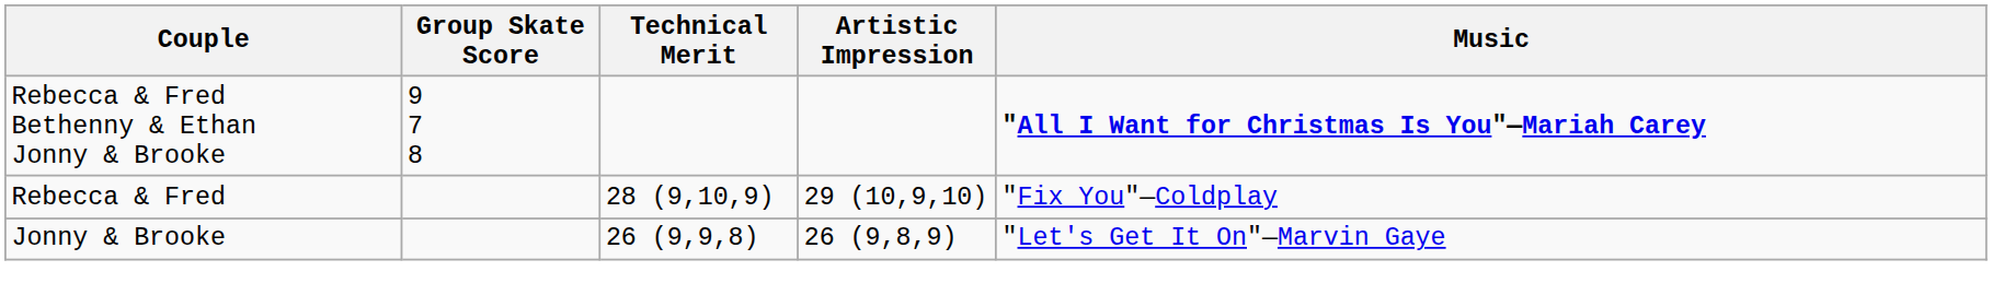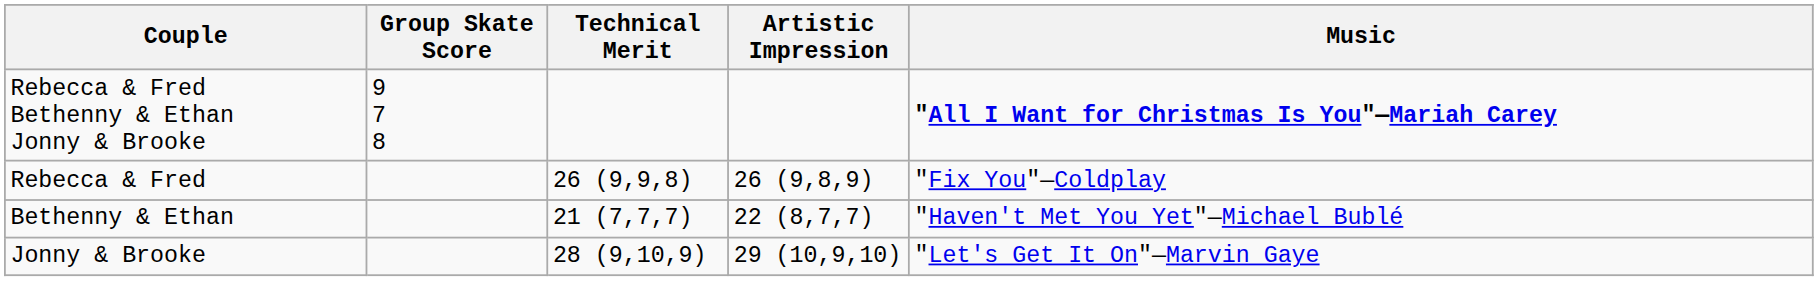 <table class="wikitable" style="width:80%;">
 <tr>
 <th style="width:20%;">Couple</th>
 <th style="width:10%;">Group Skate Score</th>
 <th style="width:10%;">Technical Merit</th>
 <th style="width:10%;">Artistic Impression</th>
 <th style="width:60%;">Music</th>
 </tr>
 <tr>
 <td>Rebecca & Fred<br>Bethenny & Ethan<br>Jonny & Brooke</td>
 <td>9<br>7<br>8</td>
 <td></td>
 <td></td>
 <td><strong>"<a href='#'>All I Want for Christmas Is You</a>"—<a href='#'>Mariah Carey</a></strong></td>
 </tr>
 <tr>
 <td>Rebecca & Fred</td>
 <td></td>
-<td>28 (9,10,9)</td>
-<td>29 (10,9,10)</td>
+<td>26 (9,9,8)</td>
+<td>26 (9,8,9)</td>
 <td>"<a href='#'>Fix You</a>"—<a href='#'>Coldplay</a></td>
+</tr>
+<tr>
+<td>Bethenny & Ethan</td>
+<td></td>
+<td>21 (7,7,7)</td>
+<td>22 (8,7,7)</td>
+<td>"<a href='#'>Haven't Met You Yet</a>"—<a href='#'>Michael Bublé</a></td>
 </tr>
 <tr>
 <td>Jonny & Brooke</td>
 <td></td>
-<td>26 (9,9,8)</td>
-<td>26 (9,8,9)</td>
+<td>28 (9,10,9)</td>
+<td>29 (10,9,10)</td>
 <td>"<a href='#'>Let's Get It On</a>"—<a href='#'>Marvin Gaye</a></td>
 </tr>
 </table>
